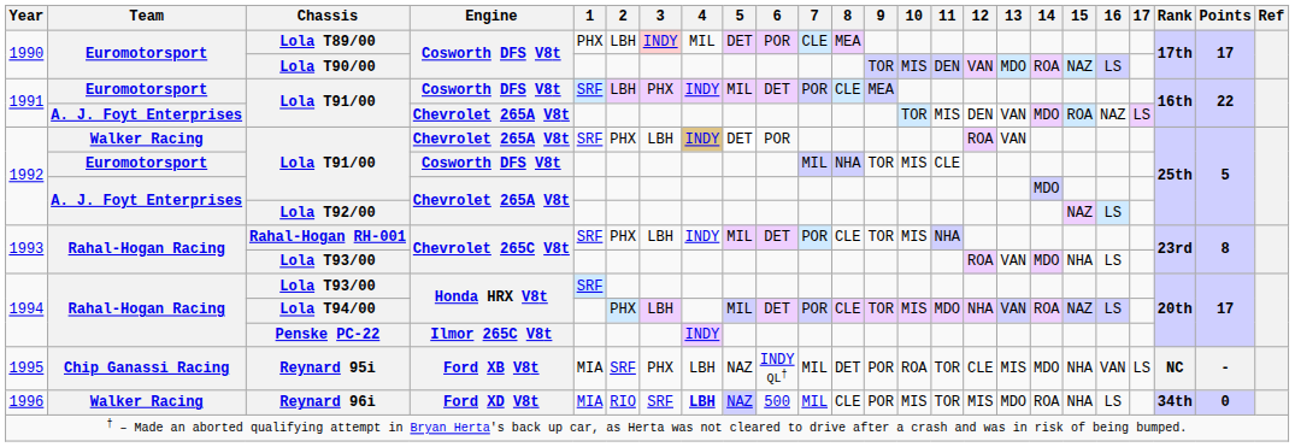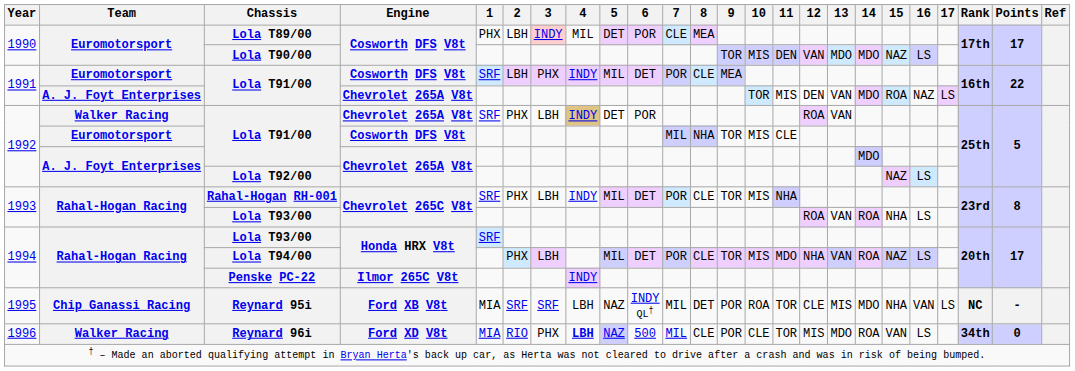 <table class="wikitable" style="text-align:center; font-size:90%">
 <tr>
 <th>Year</th>
 <th>Team</th>
 <th>Chassis</th>
 <th>Engine</th>
 <th>1</th>
 <th>2</th>
 <th>3</th>
 <th>4</th>
 <th>5</th>
 <th>6</th>
 <th>7</th>
 <th>8</th>
 <th>9</th>
 <th>10</th>
 <th>11</th>
 <th>12</th>
 <th>13</th>
 <th>14</th>
 <th>15</th>
 <th>16</th>
 <th>17</th>
 <th>Rank</th>
 <th>Points</th>
 <th>Ref</th>
 </tr>
 <tr>
 <td rowspan="2"><a href='#'>1990</a></td>
 <th rowspan="2"><a href='#'>Euromotorsport</a></th>
 <th><a href='#'>Lola</a> T89/00</th>
 <th rowspan="2"><a href='#'>Cosworth</a> <a href='#'>DFS</a> <a href='#'>V8</a><a href='#'>t</a></th>
 <td>PHX</td>
 <td>LBH</td>
 <td style="background:#FFCFCF;"><a href='#'>INDY</a><br></td>
 <td>MIL</td>
 <td style="background:#EFCFFF;">DET<br></td>
 <td style="background:#EFCFFF;">POR<br></td>
 <td style="background:#CFEAFF;">CLE<br></td>
 <td style="background:#EFCFFF;">MEA<br></td>
 <td></td>
 <td></td>
 <td></td>
 <td></td>
 <td></td>
 <td></td>
 <td></td>
 <td></td>
 <td></td>
 <td rowspan="2" style="background:#CFCFFF;"><strong>17th</strong></td>
 <td rowspan="2" style="background:#CFCFFF;"><strong>17</strong></td>
 <th rowspan=2></th>
 </tr>
 <tr>
 <th><a href='#'>Lola</a> T90/00</th>
 <td></td>
 <td></td>
 <td></td>
 <td></td>
 <td></td>
 <td></td>
 <td></td>
 <td></td>
 <td style="background:#CFCFFF;">TOR<br></td>
 <td style="background:#CFCFFF;">MIS<br></td>
 <td style="background:#CFCFFF;">DEN<br></td>
 <td style="background:#EFCFFF;">VAN<br></td>
 <td style="background:#CFEAFF;">MDO<br></td>
-<td style="background:#EFCFFF;">ROA<br></td>
+<td style="background:#EFCFFF;">MDO<br></td>
 <td style="background:#CFEAFF;">NAZ<br></td>
 <td style="background:#CFCFFF;">LS<br></td>
 <td></td>
 </tr>
 <tr>
 <td rowspan="2"><a href='#'>1991</a></td>
 <th><a href='#'>Euromotorsport</a></th>
 <th rowspan="2"><a href='#'>Lola</a> T91/00</th>
 <th><a href='#'>Cosworth</a> <a href='#'>DFS</a> <a href='#'>V8</a><a href='#'>t</a></th>
 <td style="background:#CFEAFF;"><a href='#'>SRF</a><br></td>
 <td style="background:#EFCFFF;">LBH<br></td>
 <td style="background:#EFCFFF;">PHX<br></td>
 <td style="background:#EFCFFF;"><a href='#'>INDY</a><br></td>
 <td style="background:#EFCFFF;">MIL<br></td>
 <td style="background:#EFCFFF;">DET<br></td>
 <td style="background:#CFCFFF;">POR<br></td>
 <td style="background:#CFEAFF;">CLE<br></td>
 <td style="background:#CFCFFF;">MEA<br></td>
 <td></td>
 <td></td>
 <td></td>
 <td></td>
 <td></td>
 <td></td>
 <td></td>
 <td></td>
 <td rowspan="2" style="background:#CFCFFF;"><strong>16th</strong></td>
 <td rowspan="2" style="background:#CFCFFF;"><strong>22</strong></td>
 <th rowspan=2></th>
 </tr>
 <tr>
 <th><a href='#'>A. J. Foyt Enterprises</a></th>
 <th><a href='#'>Chevrolet</a> <a href='#'>265A</a> <a href='#'>V8</a><a href='#'>t</a></th>
 <td></td>
 <td></td>
 <td></td>
 <td></td>
 <td></td>
 <td></td>
 <td></td>
 <td></td>
 <td></td>
 <td style="background:#CFEAFF;">TOR<br></td>
 <td>MIS</td>
 <td style="background:#FFFFFF;">DEN<br></td>
 <td>VAN</td>
 <td style="background:#EFCFFF;">MDO<br></td>
 <td style="background:#CFEAFF;">ROA<br></td>
 <td>NAZ</td>
 <td style="background:#EFCFFF;">LS<br></td>
 </tr>
 <tr>
 <td rowspan="4"><a href='#'>1992</a></td>
 <th><a href='#'>Walker Racing</a></th>
 <th rowspan="3"><a href='#'>Lola</a> T91/00</th>
 <th><a href='#'>Chevrolet</a> <a href='#'>265A</a> <a href='#'>V8</a><a href='#'>t</a></th>
 <td><a href='#'>SRF</a></td>
 <td>PHX</td>
 <td>LBH</td>
 <td style="background:#DFC484;"><a href='#'>INDY</a><br></td>
 <td style="background:#FFFFFF;">DET<br></td>
 <td>POR</td>
 <td></td>
 <td></td>
 <td></td>
 <td></td>
 <td></td>
 <td style="background:#EFCFFF;">ROA<br></td>
 <td>VAN</td>
 <td></td>
 <td></td>
 <td></td>
 <td></td>
 <td rowspan="4" style="background:#CFCFFF;"><strong>25th</strong></td>
 <td rowspan="4" style="background:#CFCFFF;"><strong>5</strong></td>
 <th rowspan=4></th>
 </tr>
 <tr>
 <th><a href='#'>Euromotorsport</a></th>
 <th><a href='#'>Cosworth</a> <a href='#'>DFS</a> <a href='#'>V8</a><a href='#'>t</a></th>
 <td></td>
 <td></td>
 <td></td>
 <td></td>
 <td></td>
 <td></td>
 <td style="background:#CFCFFF;">MIL<br></td>
 <td style="background:#CFCFFF;">NHA<br></td>
 <td>TOR</td>
 <td>MIS</td>
 <td>CLE</td>
 <td></td>
 <td></td>
 <td></td>
 <td></td>
 <td></td>
 <td></td>
 </tr>
 <tr>
 <th rowspan="2"><a href='#'>A. J. Foyt Enterprises</a></th>
 <th rowspan="2"><a href='#'>Chevrolet</a> <a href='#'>265A</a> <a href='#'>V8</a><a href='#'>t</a></th>
 <td></td>
 <td></td>
 <td></td>
 <td></td>
 <td></td>
 <td></td>
 <td></td>
 <td></td>
 <td></td>
 <td></td>
 <td></td>
 <td></td>
 <td></td>
 <td style="background:#CFCFFF;">MDO<br></td>
 <td></td>
 <td></td>
 <td></td>
 </tr>
 <tr>
 <th><a href='#'>Lola</a> T92/00</th>
 <td></td>
 <td></td>
 <td></td>
 <td></td>
 <td></td>
 <td></td>
 <td></td>
 <td></td>
 <td></td>
 <td></td>
 <td></td>
 <td></td>
 <td></td>
 <td></td>
 <td style="background:#EFCFFF;">NAZ<br></td>
 <td style="background:#CFEAFF;">LS<br></td>
 <td></td>
 </tr>
 <tr>
 <td rowspan="2"><a href='#'>1993</a></td>
 <th rowspan="2"><a href='#'>Rahal-Hogan Racing</a></th>
 <th><a href='#'>Rahal-Hogan</a> <a href='#'>RH-001</a></th>
 <th rowspan="2"><a href='#'>Chevrolet</a> <a href='#'>265C</a> <a href='#'>V8</a><a href='#'>t</a></th>
 <td><a href='#'>SRF</a></td>
 <td>PHX</td>
 <td>LBH</td>
 <td><a href='#'>INDY</a><br></td>
 <td style="background:#EFCFFF;">MIL<br></td>
 <td style="background:#EFCFFF;">DET<br></td>
 <td style="background:#CFEAFF;">POR<br></td>
 <td>CLE</td>
 <td>TOR</td>
 <td>MIS</td>
 <td style="background:#CFCFFF;">NHA<br></td>
 <td></td>
 <td></td>
 <td></td>
 <td></td>
 <td></td>
 <td></td>
 <td rowspan="2" style="background:#CFCFFF;"><strong>23rd</strong></td>
 <td rowspan="2" style="background:#CFCFFF;"><strong>8</strong></td>
 <th rowspan=2></th>
 </tr>
 <tr>
 <th><a href='#'>Lola</a> T93/00</th>
 <td></td>
 <td></td>
 <td></td>
 <td></td>
 <td></td>
 <td></td>
 <td></td>
 <td></td>
 <td></td>
 <td></td>
 <td></td>
 <td style="background:#EFCFFF;">ROA<br></td>
 <td>VAN</td>
-<td style="background:#EFCFFF;">MDO<br></td>
+<td style="background:#EFCFFF;">ROA<br></td>
 <td>NHA</td>
 <td>LS</td>
 <td></td>
 </tr>
 <tr>
 <td rowspan="3"><a href='#'>1994</a></td>
 <th rowspan="3"><a href='#'>Rahal-Hogan Racing</a></th>
 <th><a href='#'>Lola</a> T93/00</th>
 <th rowspan="2"><a href='#'>Honda</a> HRX <a href='#'>V8</a><a href='#'>t</a></th>
 <td style="background:#CFEAFF;"><a href='#'>SRF</a><br></td>
 <td></td>
 <td></td>
 <td></td>
 <td></td>
 <td></td>
 <td></td>
 <td></td>
 <td></td>
 <td></td>
 <td></td>
 <td></td>
 <td></td>
 <td></td>
 <td></td>
 <td></td>
 <td></td>
 <td rowspan="3" style="background:#CFCFFF;"><strong>20th</strong></td>
 <td rowspan="3" style="background:#CFCFFF;"><strong>17</strong></td>
 <th rowspan=3></th>
 </tr>
 <tr>
 <th><a href='#'>Lola</a> T94/00</th>
 <td></td>
 <td style="background:#CFEAFF;">PHX<br></td>
 <td style="background:#EFCFFF;">LBH<br></td>
 <td></td>
 <td style="background:#CFCFFF;">MIL<br></td>
 <td style="background:#EFCFFF;">DET<br></td>
 <td style="background:#CFCFFF;">POR<br></td>
 <td style="background:#EFCFFF;">CLE<br></td>
 <td style="background:#EFCFFF;">TOR<br></td>
 <td style="background:#EFCFFF;">MIS<br></td>
 <td style="background:#EFCFFF;">MDO<br></td>
 <td style="background:#EFCFFF;">NHA<br></td>
 <td style="background:#CFCFFF;">VAN<br></td>
 <td style="background:#EFCFFF;">ROA<br></td>
 <td style="background:#CFCFFF;">NAZ<br></td>
 <td style="background:#CFCFFF;">LS<br></td>
 <td></td>
 </tr>
 <tr>
 <th><a href='#'>Penske</a> <a href='#'>PC-22</a></th>
 <th><a href='#'>Ilmor</a> <a href='#'>265C</a> <a href='#'>V8</a><a href='#'>t</a></th>
 <td></td>
 <td></td>
 <td></td>
 <td style="background:#EFCFFF;"><a href='#'>INDY</a><br></td>
 <td></td>
 <td></td>
 <td></td>
 <td></td>
 <td></td>
 <td></td>
 <td></td>
 <td></td>
 <td></td>
 <td></td>
 <td></td>
 <td></td>
 <td></td>
 </tr>
 <tr>
 <td><a href='#'>1995</a></td>
 <th><a href='#'>Chip Ganassi Racing</a></th>
 <th><a href='#'>Reynard</a> 95i</th>
 <th><a href='#'>Ford</a> <a href='#'>XB</a> <a href='#'>V8</a><a href='#'>t</a></th>
 <td>MIA</td>
 <td><a href='#'>SRF</a></td>
-<td>PHX</td>
+<td><a href='#'>SRF</a></td>
 <td>LBH</td>
 <td>NAZ</td>
 <td><a href='#'>INDY</a><br><small>QL<sup>†</sup></small></td>
 <td>MIL</td>
 <td>DET</td>
 <td>POR</td>
 <td>ROA</td>
 <td>TOR</td>
 <td>CLE</td>
 <td>MIS</td>
 <td>MDO</td>
 <td>NHA</td>
 <td>VAN</td>
 <td>LS</td>
 <th>NC</th>
 <th>-</th>
 <th></th>
 </tr>
 <tr>
 <td><a href='#'>1996</a></td>
 <th><a href='#'>Walker Racing</a></th>
 <th><a href='#'>Reynard</a> 96i</th>
 <th><a href='#'>Ford</a> <a href='#'>XD</a> <a href='#'>V8</a><a href='#'>t</a></th>
 <td><a href='#'>MIA</a></td>
 <td><a href='#'>RIO</a></td>
-<td><a href='#'>SRF</a></td>
+<td>PHX</td>
 <td><strong><a href='#'>LBH</a></strong></td>
 <td style="background:#CFCFFF;"><a href='#'>NAZ</a><br></td>
 <td><a href='#'>500</a></td>
 <td><a href='#'>MIL</a></td>
 <td>CLE</td>
 <td>POR</td>
-<td>MIS</td>
+<td>CLE</td>
 <td>TOR</td>
 <td>MIS</td>
 <td>MDO</td>
 <td>ROA</td>
-<td>NHA</td>
+<td>VAN</td>
 <td>LS</td>
 <td></td>
 <td style="background:#CFCFFF;"><strong>34th</strong></td>
 <td style="background:#CFCFFF;"><strong>0</strong></td>
 <th></th>
 </tr>
 <tr>
 <td colspan=24><small><sup>†</sup> – Made an aborted qualifying attempt in <a href='#'>Bryan Herta</a>'s back up car, as Herta was not cleared to drive after a crash and was in risk of being bumped.</small></td>
 </tr>
 </table>
